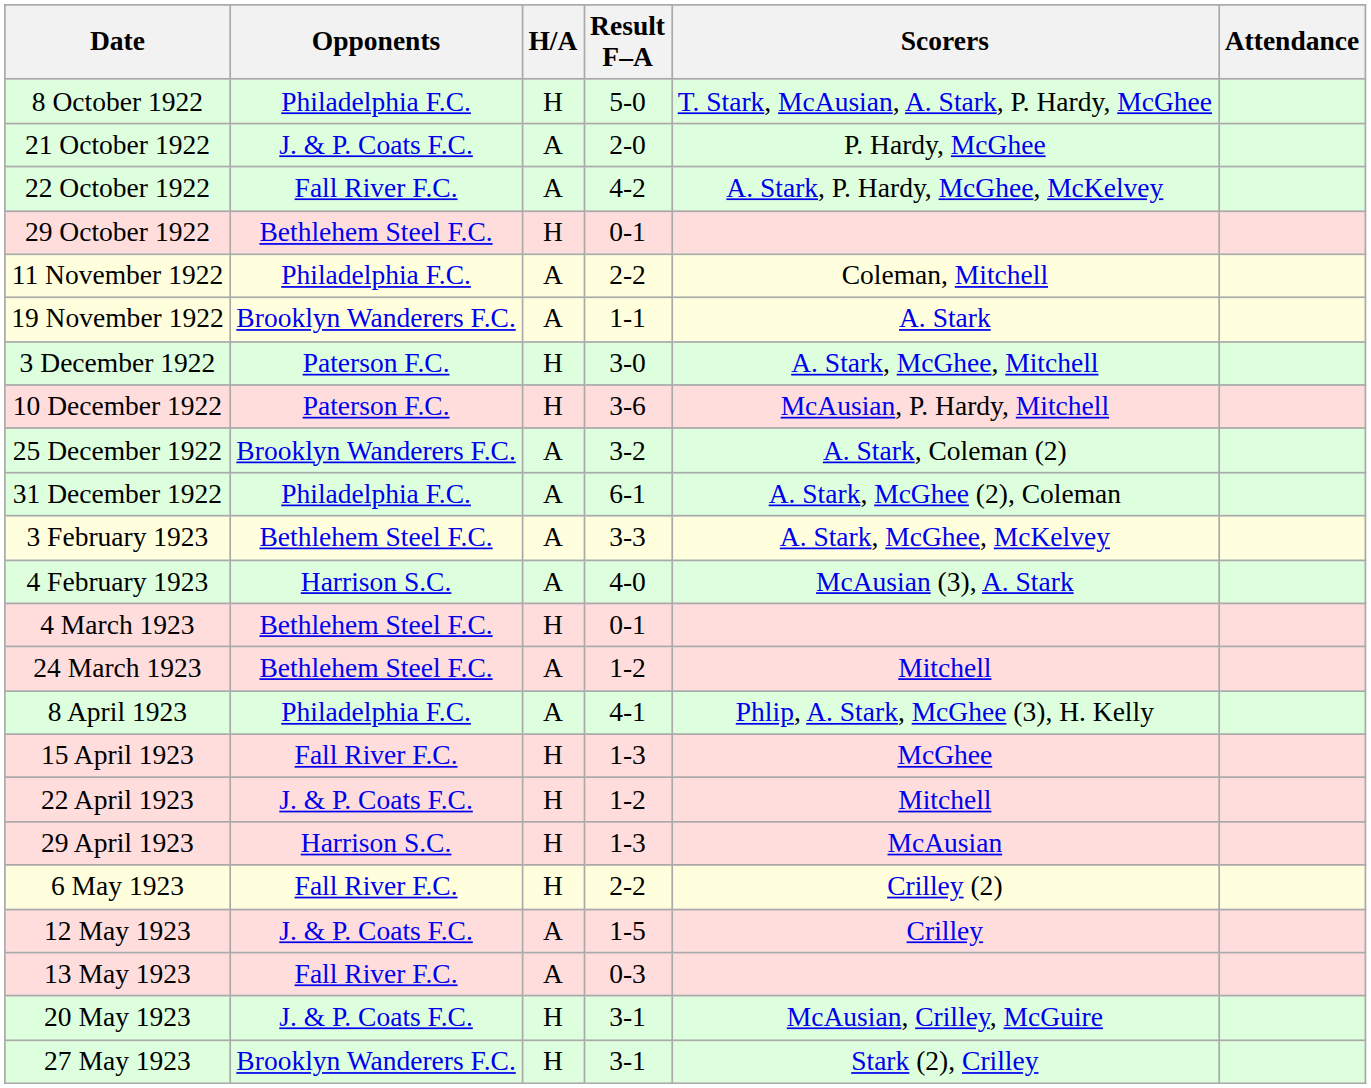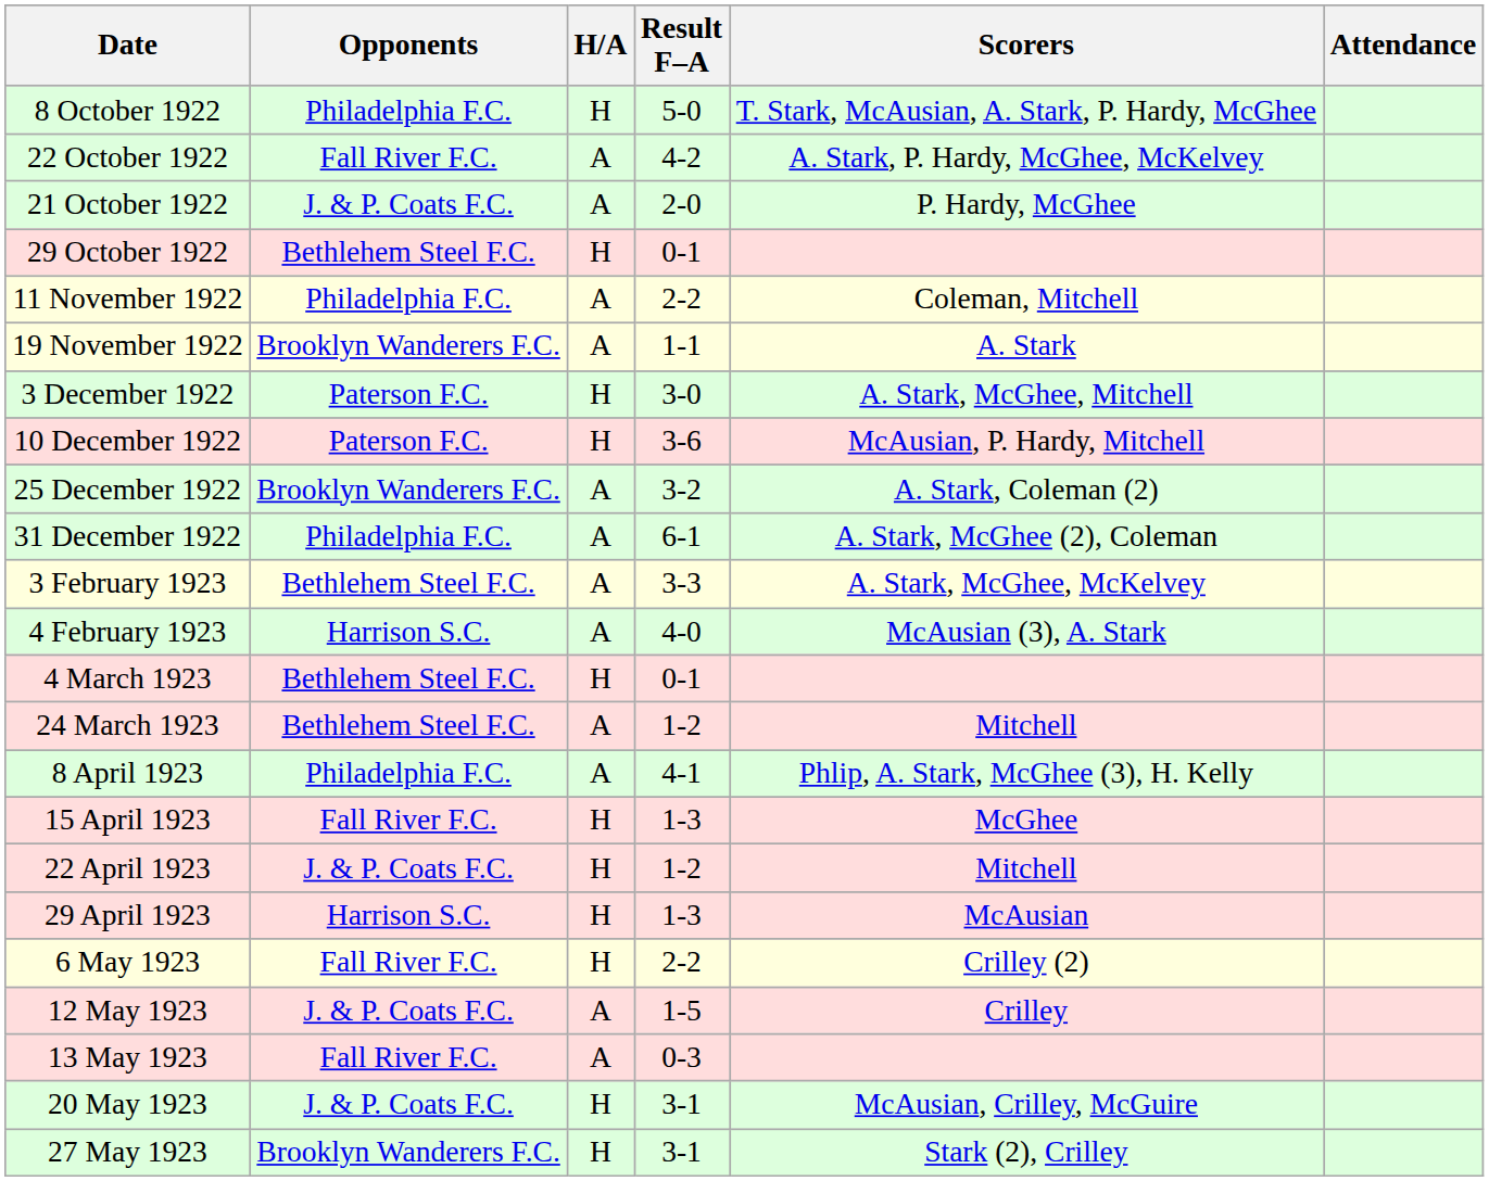 <table class="wikitable" style="text-align:center">
 <tr>
 <th>Date</th>
 <th>Opponents</th>
 <th>H/A</th>
 <th>Result<br>F–A</th>
 <th>Scorers</th>
 <th>Attendance</th>
 </tr>
 <tr bgcolor="#ddffdd">
 <td>8 October 1922</td>
 <td><a href='#'>Philadelphia F.C.</a></td>
 <td>H</td>
 <td>5-0</td>
 <td><a href='#'>T. Stark</a>, <a href='#'>McAusian</a>, <a href='#'>A. Stark</a>, P. Hardy, <a href='#'>McGhee</a></td>
 <td></td>
 </tr>
 <tr bgcolor="#ddffdd">
+<td>22 October 1922</td>
+<td><a href='#'>Fall River F.C.</a></td>
+<td>A</td>
+<td>4-2</td>
+<td><a href='#'>A. Stark</a>, P. Hardy, <a href='#'>McGhee</a>, <a href='#'>McKelvey</a></td>
+<td></td>
+</tr>
+<tr bgcolor="#ddffdd">
 <td>21 October 1922</td>
 <td><a href='#'>J. & P. Coats F.C.</a></td>
 <td>A</td>
 <td>2-0</td>
 <td>P. Hardy, <a href='#'>McGhee</a></td>
-<td></td>
-</tr>
-<tr bgcolor="#ddffdd">
-<td>22 October 1922</td>
-<td><a href='#'>Fall River F.C.</a></td>
-<td>A</td>
-<td>4-2</td>
-<td><a href='#'>A. Stark</a>, P. Hardy, <a href='#'>McGhee</a>, <a href='#'>McKelvey</a></td>
 <td></td>
 </tr>
 <tr bgcolor="#ffdddd">
 <td>29 October 1922</td>
 <td><a href='#'>Bethlehem Steel F.C.</a></td>
 <td>H</td>
 <td>0-1</td>
 <td></td>
 <td></td>
 </tr>
 <tr bgcolor="#ffffdd">
 <td>11 November 1922</td>
 <td><a href='#'>Philadelphia F.C.</a></td>
 <td>A</td>
 <td>2-2</td>
 <td>Coleman, <a href='#'>Mitchell</a></td>
 <td></td>
 </tr>
 <tr bgcolor="#ffffdd">
 <td>19 November 1922</td>
 <td><a href='#'>Brooklyn Wanderers F.C.</a></td>
 <td>A</td>
 <td>1-1</td>
 <td><a href='#'>A. Stark</a></td>
 <td></td>
 </tr>
 <tr bgcolor="#ddffdd">
 <td>3 December 1922</td>
 <td><a href='#'>Paterson F.C.</a></td>
 <td>H</td>
 <td>3-0</td>
 <td><a href='#'>A. Stark</a>, <a href='#'>McGhee</a>, <a href='#'>Mitchell</a></td>
 <td></td>
 </tr>
 <tr bgcolor="#ffdddd">
 <td>10 December 1922</td>
 <td><a href='#'>Paterson F.C.</a></td>
 <td>H</td>
 <td>3-6</td>
 <td><a href='#'>McAusian</a>, P. Hardy, <a href='#'>Mitchell</a></td>
 <td></td>
 </tr>
 <tr bgcolor="#ddffdd">
 <td>25 December 1922</td>
 <td><a href='#'>Brooklyn Wanderers F.C.</a></td>
 <td>A</td>
 <td>3-2</td>
 <td><a href='#'>A. Stark</a>, Coleman (2)</td>
 <td></td>
 </tr>
 <tr bgcolor="#ddffdd">
 <td>31 December 1922</td>
 <td><a href='#'>Philadelphia F.C.</a></td>
 <td>A</td>
 <td>6-1</td>
 <td><a href='#'>A. Stark</a>, <a href='#'>McGhee</a> (2), Coleman</td>
 <td></td>
 </tr>
 <tr bgcolor="#ffffdd">
 <td>3 February 1923</td>
 <td><a href='#'>Bethlehem Steel F.C.</a></td>
 <td>A</td>
 <td>3-3</td>
 <td><a href='#'>A. Stark</a>, <a href='#'>McGhee</a>, <a href='#'>McKelvey</a></td>
 <td></td>
 </tr>
 <tr bgcolor="#ddffdd">
 <td>4 February 1923</td>
 <td><a href='#'>Harrison S.C.</a></td>
 <td>A</td>
 <td>4-0</td>
 <td><a href='#'>McAusian</a> (3), <a href='#'>A. Stark</a></td>
 <td></td>
 </tr>
 <tr bgcolor="#ffdddd">
 <td>4 March 1923</td>
 <td><a href='#'>Bethlehem Steel F.C.</a></td>
 <td>H</td>
 <td>0-1</td>
 <td></td>
 <td></td>
 </tr>
 <tr bgcolor="#ffdddd">
 <td>24 March 1923</td>
 <td><a href='#'>Bethlehem Steel F.C.</a></td>
 <td>A</td>
 <td>1-2</td>
 <td><a href='#'>Mitchell</a></td>
 <td></td>
 </tr>
 <tr bgcolor="#ddffdd">
 <td>8 April 1923</td>
 <td><a href='#'>Philadelphia F.C.</a></td>
 <td>A</td>
 <td>4-1</td>
 <td><a href='#'>Phlip</a>, <a href='#'>A. Stark</a>, <a href='#'>McGhee</a> (3), H. Kelly</td>
 <td></td>
 </tr>
 <tr bgcolor="#ffdddd">
 <td>15 April 1923</td>
 <td><a href='#'>Fall River F.C.</a></td>
 <td>H</td>
 <td>1-3</td>
 <td><a href='#'>McGhee</a></td>
 <td></td>
 </tr>
 <tr bgcolor="#ffdddd">
 <td>22 April 1923</td>
 <td><a href='#'>J. & P. Coats F.C.</a></td>
 <td>H</td>
 <td>1-2</td>
 <td><a href='#'>Mitchell</a></td>
 <td></td>
 </tr>
 <tr bgcolor="#ffdddd">
 <td>29 April 1923</td>
 <td><a href='#'>Harrison S.C.</a></td>
 <td>H</td>
 <td>1-3</td>
 <td><a href='#'>McAusian</a></td>
 <td></td>
 </tr>
 <tr bgcolor="#ffffdd">
 <td>6 May 1923</td>
 <td><a href='#'>Fall River F.C.</a></td>
 <td>H</td>
 <td>2-2</td>
 <td><a href='#'>Crilley</a> (2)</td>
 <td></td>
 </tr>
 <tr bgcolor="#ffdddd">
 <td>12 May 1923</td>
 <td><a href='#'>J. & P. Coats F.C.</a></td>
 <td>A</td>
 <td>1-5</td>
 <td><a href='#'>Crilley</a></td>
 <td></td>
 </tr>
 <tr bgcolor="#ffdddd">
 <td>13 May 1923</td>
 <td><a href='#'>Fall River F.C.</a></td>
 <td>A</td>
 <td>0-3</td>
 <td></td>
 <td></td>
 </tr>
 <tr bgcolor="#ddffdd">
 <td>20 May 1923</td>
 <td><a href='#'>J. & P. Coats F.C.</a></td>
 <td>H</td>
 <td>3-1</td>
 <td><a href='#'>McAusian</a>, <a href='#'>Crilley</a>, <a href='#'>McGuire</a></td>
 <td></td>
 </tr>
 <tr bgcolor="#ddffdd">
 <td>27 May 1923</td>
 <td><a href='#'>Brooklyn Wanderers F.C.</a></td>
 <td>H</td>
 <td>3-1</td>
 <td><a href='#'>Stark</a> (2), <a href='#'>Crilley</a></td>
 <td></td>
 </tr>
 </table>
